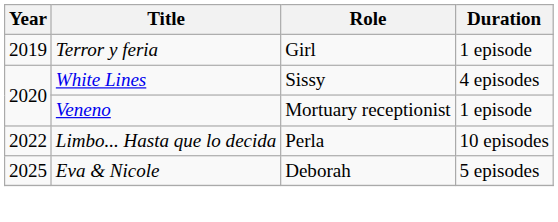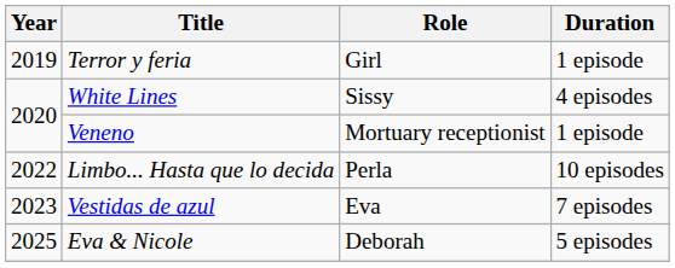 <table class="wikitable">
 <tr>
 <th>Year</th>
 <th>Title</th>
 <th>Role</th>
 <th>Duration</th>
 </tr>
 <tr>
 <td>2019</td>
 <td><em>Terror y feria</em></td>
 <td>Girl</td>
 <td>1 episode</td>
 </tr>
 <tr>
 <td rowspan="2">2020</td>
 <td><em><a href='#'>White Lines</a></em></td>
 <td>Sissy</td>
 <td>4 episodes</td>
 </tr>
 <tr>
 <td><em><a href='#'>Veneno</a></em></td>
 <td>Mortuary receptionist</td>
 <td>1 episode</td>
 </tr>
 <tr>
 <td>2022</td>
 <td><em>Limbo... Hasta que lo decida</em></td>
 <td>Perla</td>
 <td>10 episodes</td>
 </tr>
 <tr>
+<td>2023</td>
+<td><em><a href='#'>Vestidas de azul</a></em></td>
+<td>Eva</td>
+<td>7 episodes</td>
+</tr>
+<tr>
 <td>2025</td>
 <td><em>Eva & Nicole</em></td>
 <td>Deborah</td>
 <td>5 episodes</td>
 </tr>
 <tr>
 </tr>
 </table>
